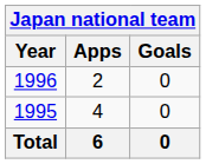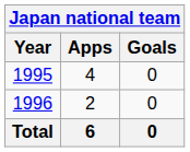 <table class="wikitable" style="text-align:center">
 <tr>
 <th colspan=3><a href='#'>Japan national team</a></th>
 </tr>
 <tr>
 <th>Year</th>
 <th>Apps</th>
 <th>Goals</th>
 </tr>
 <tr>
-<td><a href='#'>1996</a></td>
-<td>2</td>
+<td><a href='#'>1995</a></td>
+<td>4</td>
 <td>0</td>
 </tr>
 <tr>
-<td><a href='#'>1995</a></td>
-<td>4</td>
+<td><a href='#'>1996</a></td>
+<td>2</td>
 <td>0</td>
 </tr>
 <tr>
 <th>Total</th>
 <th>6</th>
 <th>0</th>
 </tr>
 </table>
